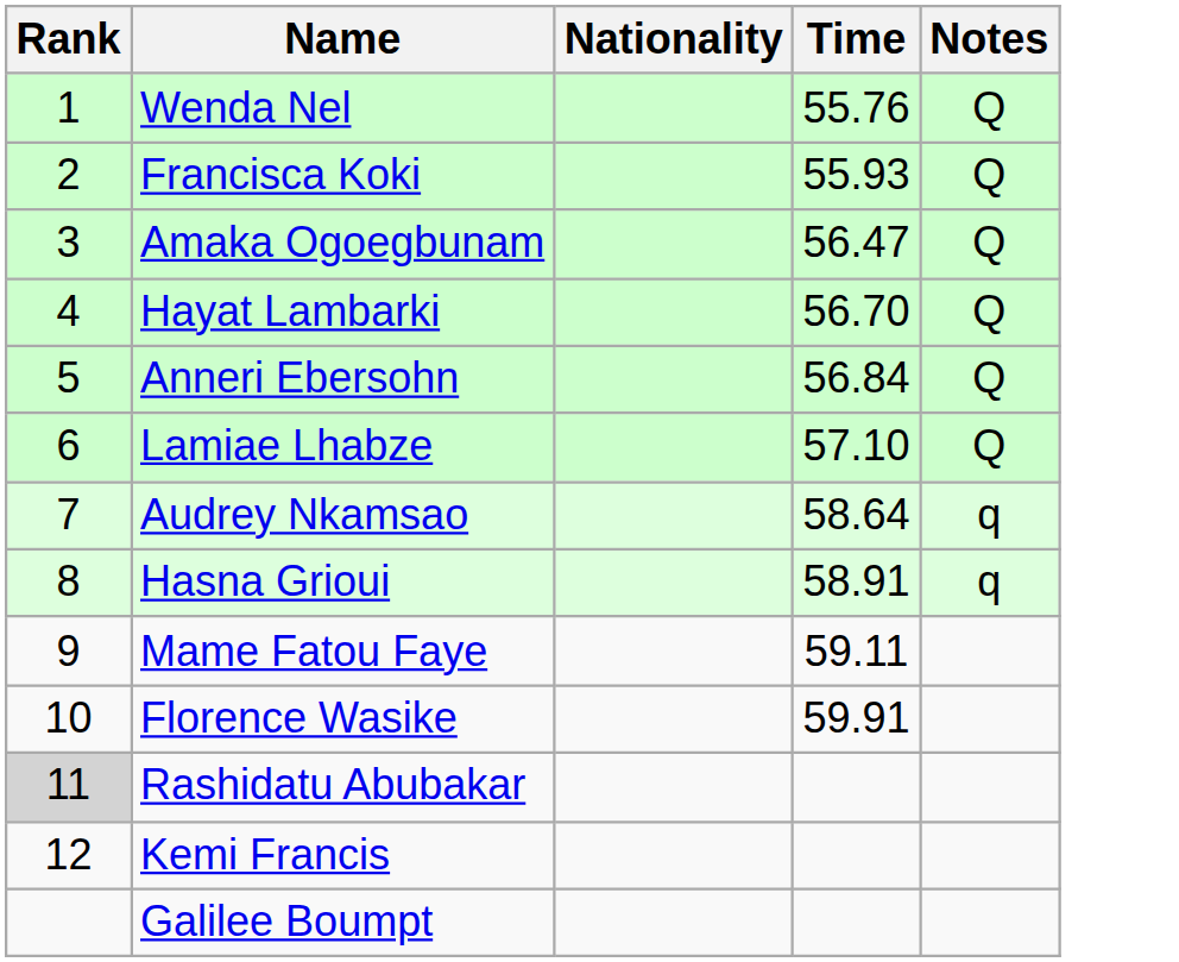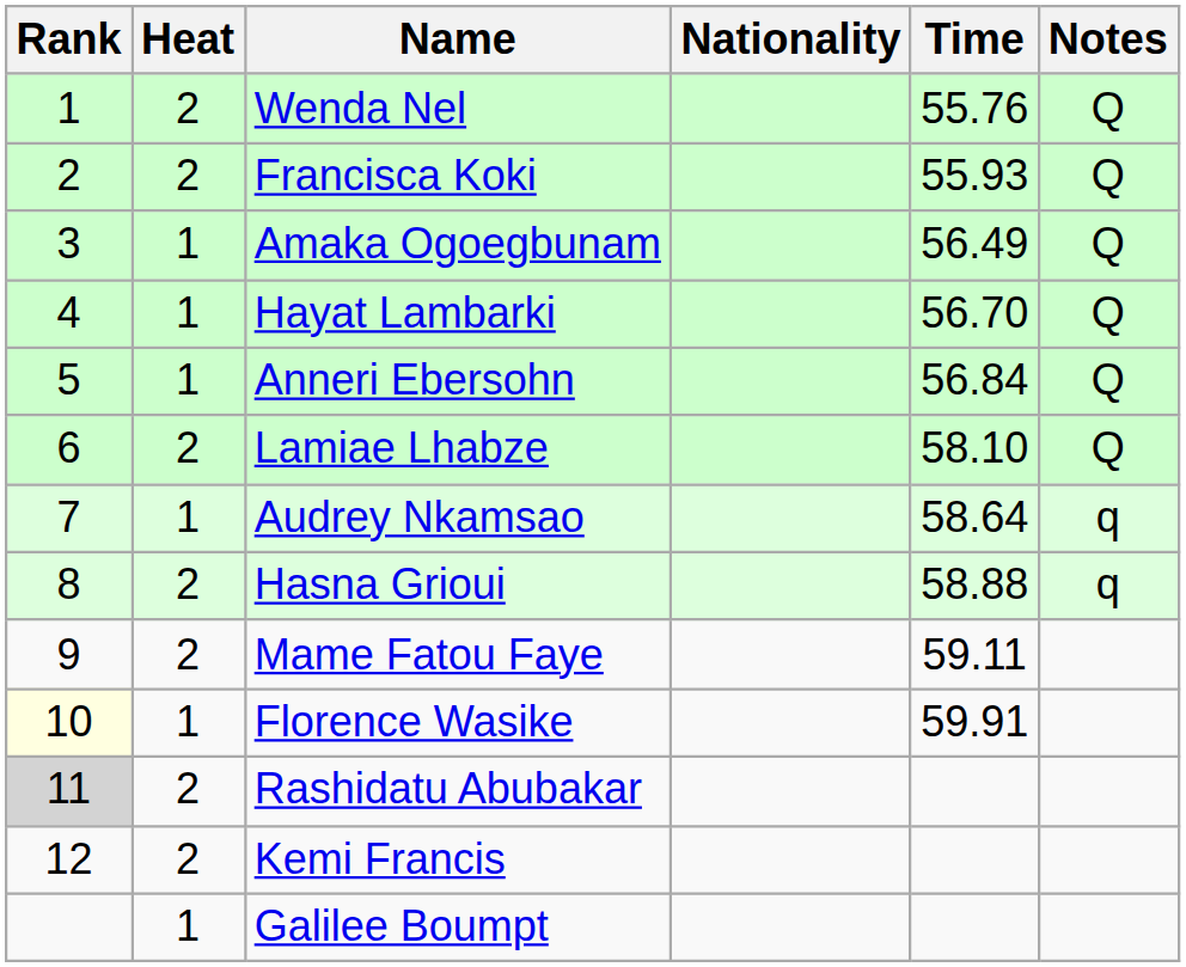 <table class="wikitable sortable" style="text-align:center">
 <tr>
 <th>Rank</th>
+<th>Heat</th>
 <th>Name</th>
 <th>Nationality</th>
 <th>Time</th>
 <th>Notes</th>
 </tr>
 <tr bgcolor=ccffcc>
 <td>1</td>
+<td>2</td>
 <td align=left><a href='#'>Wenda Nel</a></td>
 <td align=left></td>
 <td>55.76</td>
 <td>Q</td>
 </tr>
 <tr bgcolor=ccffcc>
+<td>2</td>
 <td>2</td>
 <td align=left><a href='#'>Francisca Koki</a></td>
 <td align=left></td>
 <td>55.93</td>
 <td>Q</td>
 </tr>
 <tr bgcolor=ccffcc>
 <td>3</td>
+<td>1</td>
 <td align=left><a href='#'>Amaka Ogoegbunam</a></td>
 <td align=left></td>
-<td>56.47</td>
+<td>56.49</td>
 <td>Q</td>
 </tr>
 <tr bgcolor=ccffcc>
 <td>4</td>
+<td>1</td>
 <td align=left><a href='#'>Hayat Lambarki</a></td>
 <td align=left></td>
 <td>56.70</td>
 <td>Q</td>
 </tr>
 <tr bgcolor=ccffcc>
 <td>5</td>
+<td>1</td>
 <td align=left><a href='#'>Anneri Ebersohn</a></td>
 <td align=left></td>
 <td>56.84</td>
 <td>Q</td>
 </tr>
 <tr bgcolor=ccffcc>
 <td>6</td>
+<td>2</td>
 <td align=left><a href='#'>Lamiae Lhabze</a></td>
 <td align=left></td>
-<td>57.10</td>
+<td>58.10</td>
 <td>Q</td>
 </tr>
 <tr bgcolor=ddffdd>
 <td>7</td>
+<td>1</td>
 <td align=left><a href='#'>Audrey Nkamsao</a></td>
 <td align=left></td>
 <td>58.64</td>
 <td>q</td>
 </tr>
 <tr bgcolor=ddffdd>
 <td>8</td>
+<td>2</td>
 <td align=left><a href='#'>Hasna Grioui</a></td>
 <td align=left></td>
-<td>58.91</td>
+<td>58.88</td>
 <td>q</td>
 </tr>
 <tr>
 <td>9</td>
+<td>2</td>
 <td align=left><a href='#'>Mame Fatou Faye</a></td>
 <td align=left></td>
 <td>59.11</td>
 <td></td>
 </tr>
 <tr>
-<td>10</td>
+<td style="background: lightyellow;">10</td>
+<td>1</td>
 <td align=left><a href='#'>Florence Wasike</a></td>
 <td align=left></td>
 <td>59.91</td>
 <td></td>
 </tr>
 <tr>
 <td style="background: lightgrey;">11</td>
+<td>2</td>
 <td align=left><a href='#'>Rashidatu Abubakar</a></td>
 <td align=left></td>
 <td></td>
 <td></td>
 </tr>
 <tr>
 <td>12</td>
+<td>2</td>
 <td align=left><a href='#'>Kemi Francis</a></td>
 <td align=left></td>
 <td></td>
 <td></td>
 </tr>
 <tr>
 <td></td>
+<td>1</td>
 <td align=left><a href='#'>Galilee Boumpt</a></td>
 <td align=left></td>
 <td></td>
 <td></td>
 </tr>
 </table>
